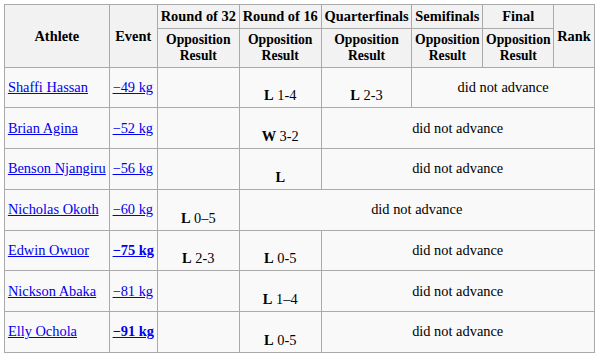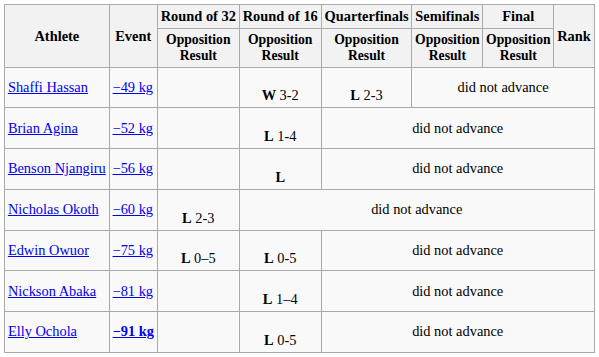 <table class="wikitable" style="font-size:90%;">
 <tr>
 <th rowspan=2>Athlete</th>
 <th rowspan=2>Event</th>
 <th>Round of 32</th>
 <th>Round of 16</th>
 <th>Quarterfinals</th>
 <th>Semifinals</th>
 <th>Final</th>
 <th rowspan=2>Rank</th>
 </tr>
 <tr style="font-size:95%">
 <th>Opposition<br>Result</th>
 <th>Opposition<br>Result</th>
 <th>Opposition<br>Result</th>
 <th>Opposition<br>Result</th>
 <th>Opposition<br>Result</th>
 </tr>
 <tr align=center>
 <td align=left><a href='#'>Shaffi Hassan</a></td>
 <td align=left><a href='#'>−49 kg</a></td>
 <td></td>
-<td><br> <strong>L</strong> 1-4</td>
+<td><br> <strong>W</strong> 3-2</td>
 <td><br> <strong>L</strong> 2-3</td>
 <td Colspan=3>did not advance</td>
 </tr>
 <tr align=center>
 <td align=left><a href='#'>Brian Agina</a></td>
 <td align=left><a href='#'>−52 kg</a></td>
 <td></td>
-<td><br> <strong>W</strong> 3-2</td>
+<td><br> <strong>L</strong> 1-4</td>
 <td Colspan=4>did not advance</td>
 </tr>
 <tr align=center>
 <td align=left><a href='#'>Benson Njangiru</a></td>
 <td align=left><a href='#'>−56 kg</a></td>
 <td></td>
 <td><br> <strong>L</strong> </td>
 <td Colspan=4>did not advance</td>
 </tr>
 <tr align=center>
 <td align=left><a href='#'>Nicholas Okoth</a></td>
 <td align=left><a href='#'>−60 kg</a></td>
-<td><br> <strong>L</strong> 0–5</td>
+<td><br> <strong>L</strong> 2-3</td>
 <td colspan=5>did not advance</td>
 </tr>
 <tr align=center>
 <td align=left><a href='#'>Edwin Owuor</a></td>
-<td align=left><strong><a href='#'>−75 kg</a></strong></td>
-<td><br> <strong>L</strong> 2-3</td>
+<td align=left><a href='#'>−75 kg</a></td>
+<td><br> <strong>L</strong> 0–5</td>
 <td><br> <strong>L</strong> 0-5</td>
 <td Colspan=4>did not advance</td>
 </tr>
 <tr align=center>
 <td align=left><a href='#'>Nickson Abaka</a></td>
 <td align=left><a href='#'>−81 kg</a></td>
 <td></td>
 <td><br> <strong>L</strong> 1–4</td>
 <td Colspan=4>did not advance</td>
 </tr>
 <tr align=center>
 <td align=left><a href='#'>Elly Ochola</a></td>
 <td align=left><strong><a href='#'>−91 kg</a></strong></td>
 <td></td>
 <td><br> <strong>L</strong> 0-5</td>
 <td Colspan=4>did not advance</td>
 </tr>
 </table>
